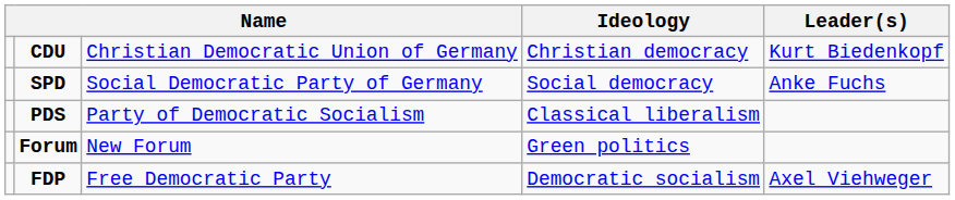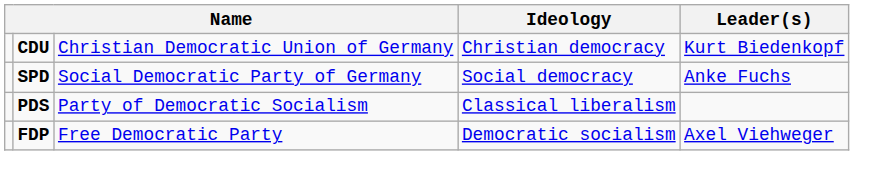 <table class="wikitable">
 <tr>
 <th colspan=3>Name</th>
 <th>Ideology</th>
 <th>Leader(s)</th>
 </tr>
 <tr>
 <td bgcolor=></td>
 <td align=center><strong>CDU</strong></td>
 <td><a href='#'>Christian Democratic Union of Germany</a><br></td>
 <td><a href='#'>Christian democracy</a></td>
 <td><a href='#'>Kurt Biedenkopf</a></td>
 </tr>
 <tr>
 <td bgcolor=></td>
 <td align=center><strong>SPD</strong></td>
 <td><a href='#'>Social Democratic Party of Germany</a><br></td>
 <td><a href='#'>Social democracy</a></td>
 <td><a href='#'>Anke Fuchs</a></td>
 </tr>
 <tr>
 <td bgcolor=></td>
 <td align=center><strong>PDS</strong></td>
 <td><a href='#'>Party of Democratic Socialism</a><br></td>
 <td><a href='#'>Classical liberalism</a></td>
 <td></td>
 </tr>
 <tr>
 <td bgcolor=></td>
-<td align=center><strong>Forum</strong></td>
-<td><a href='#'>New Forum</a><br></td>
-<td><a href='#'>Green politics</a></td>
-<td></td>
-</tr>
-<tr>
-<td bgcolor=></td>
 <td align=center><strong>FDP</strong></td>
 <td><a href='#'>Free Democratic Party</a><br></td>
 <td><a href='#'>Democratic socialism</a></td>
 <td><a href='#'>Axel Viehweger</a></td>
 </tr>
 </table>
